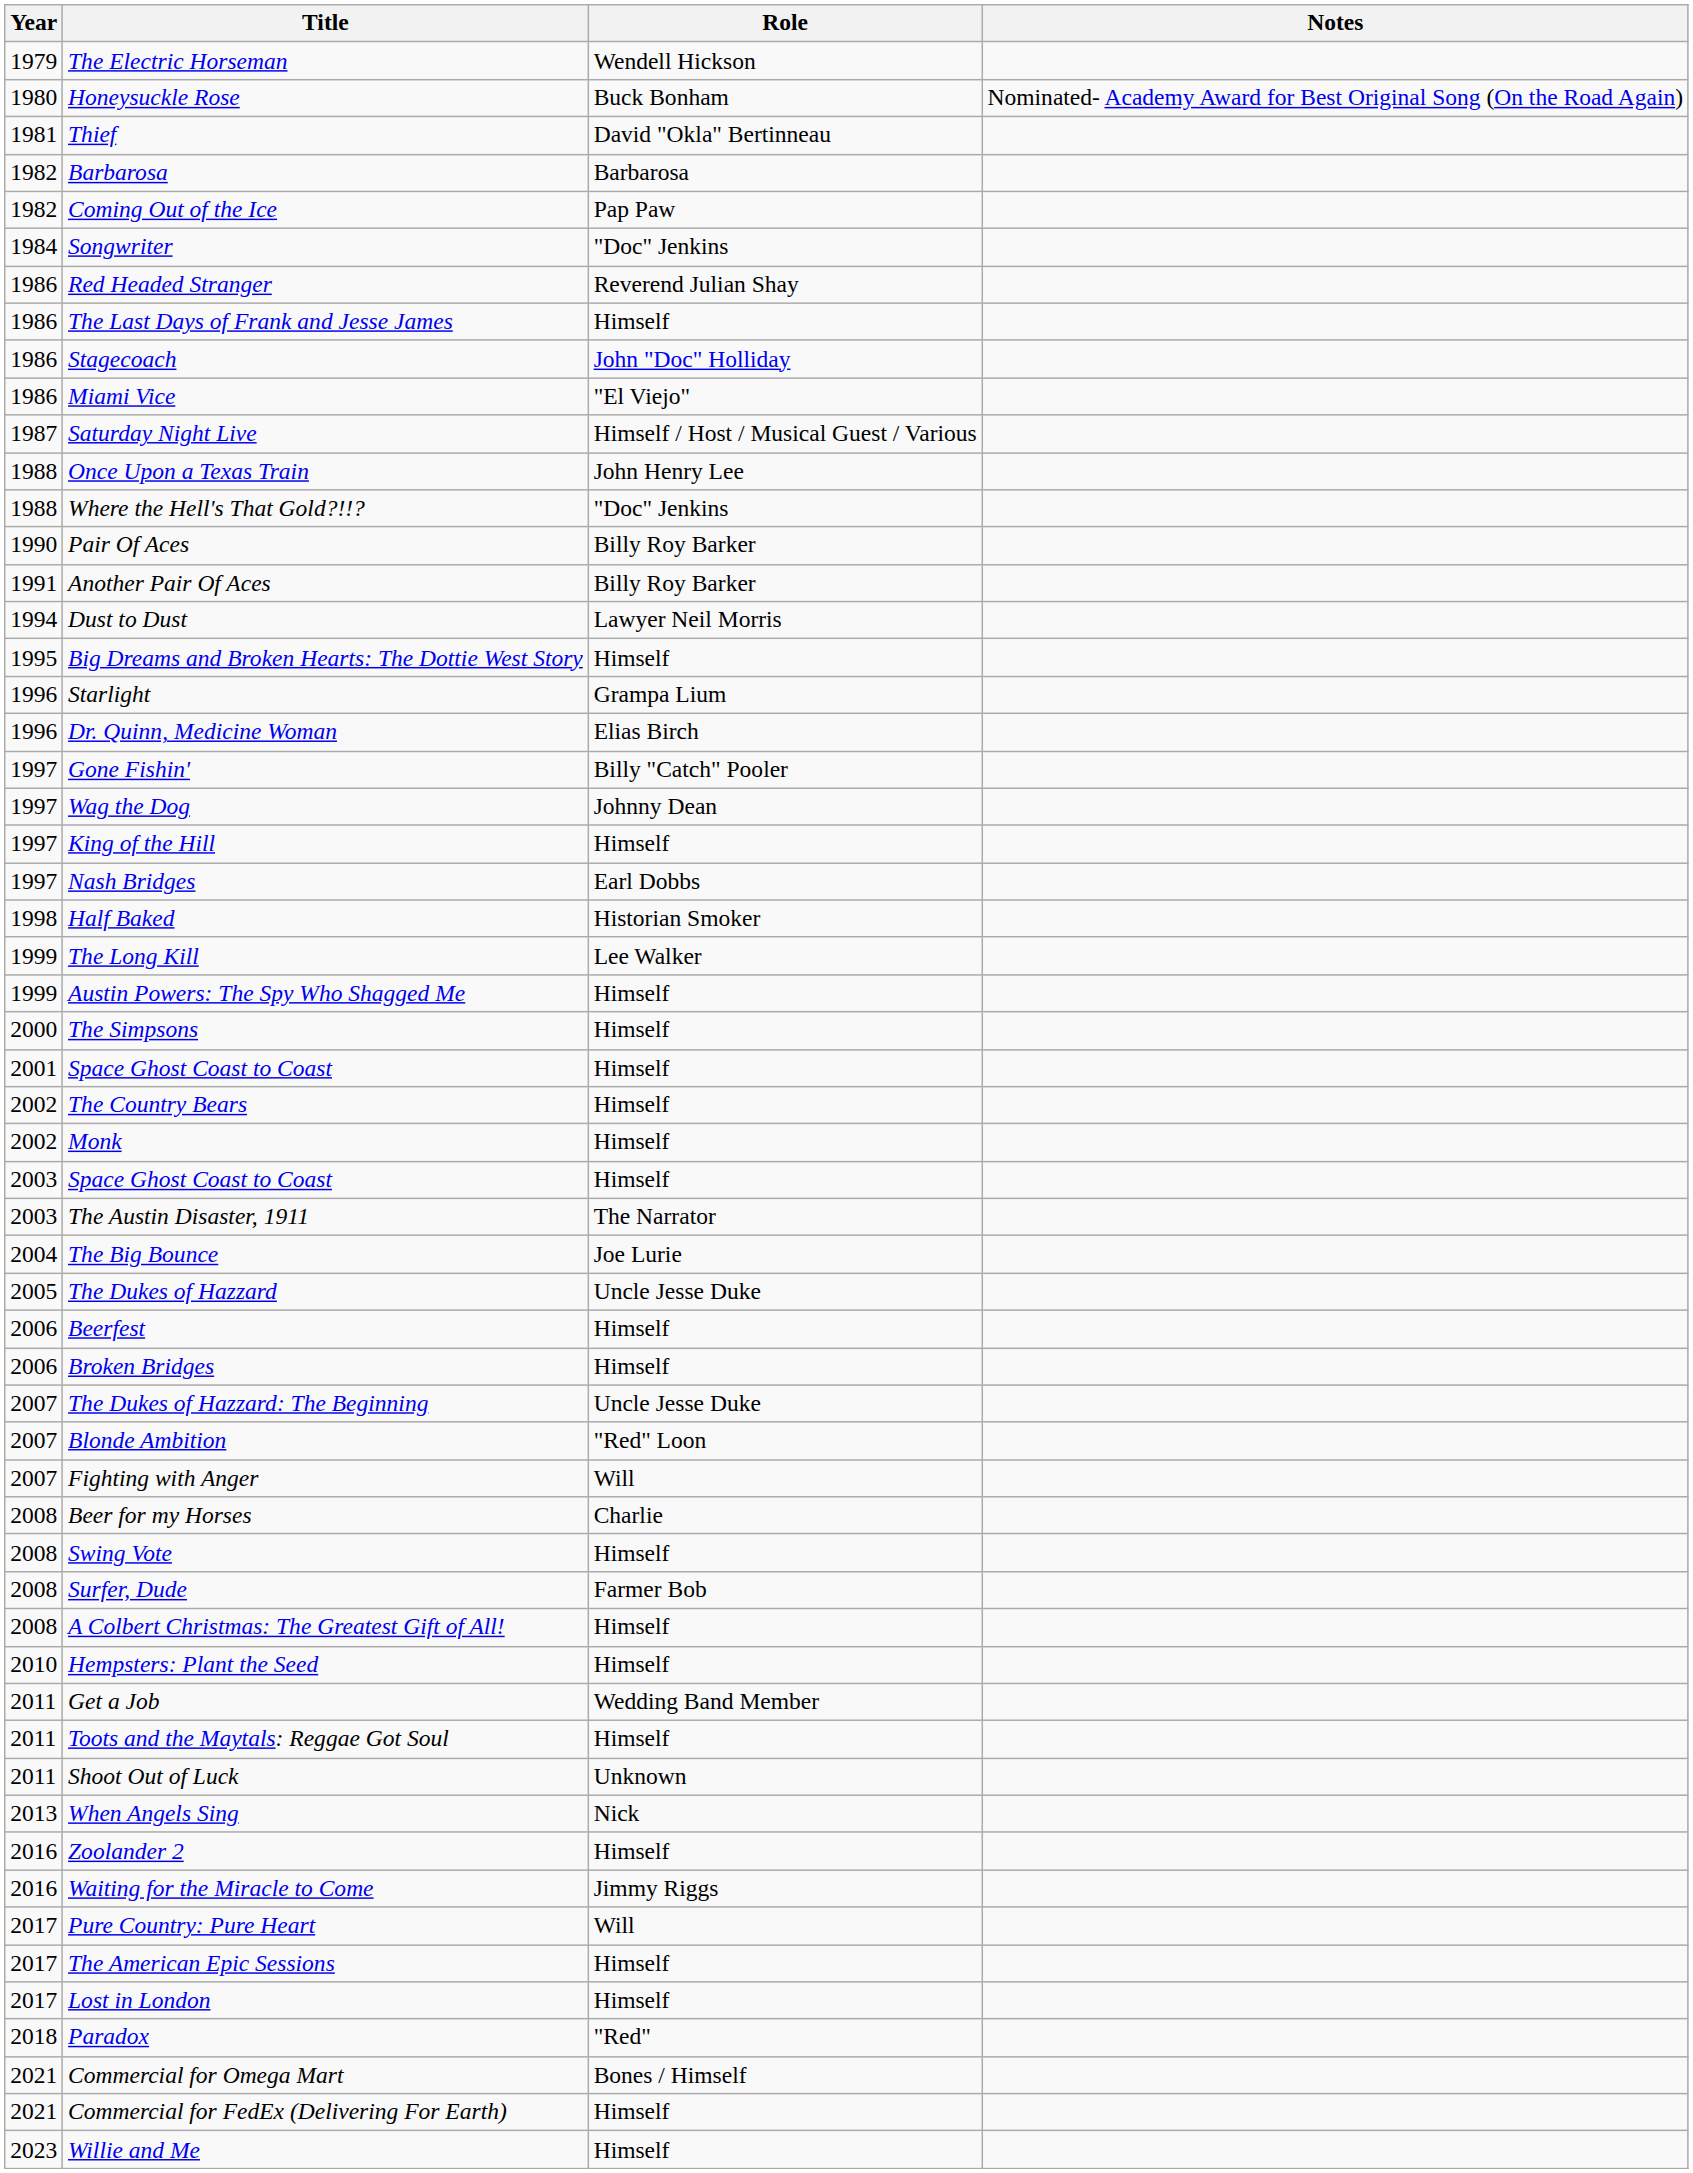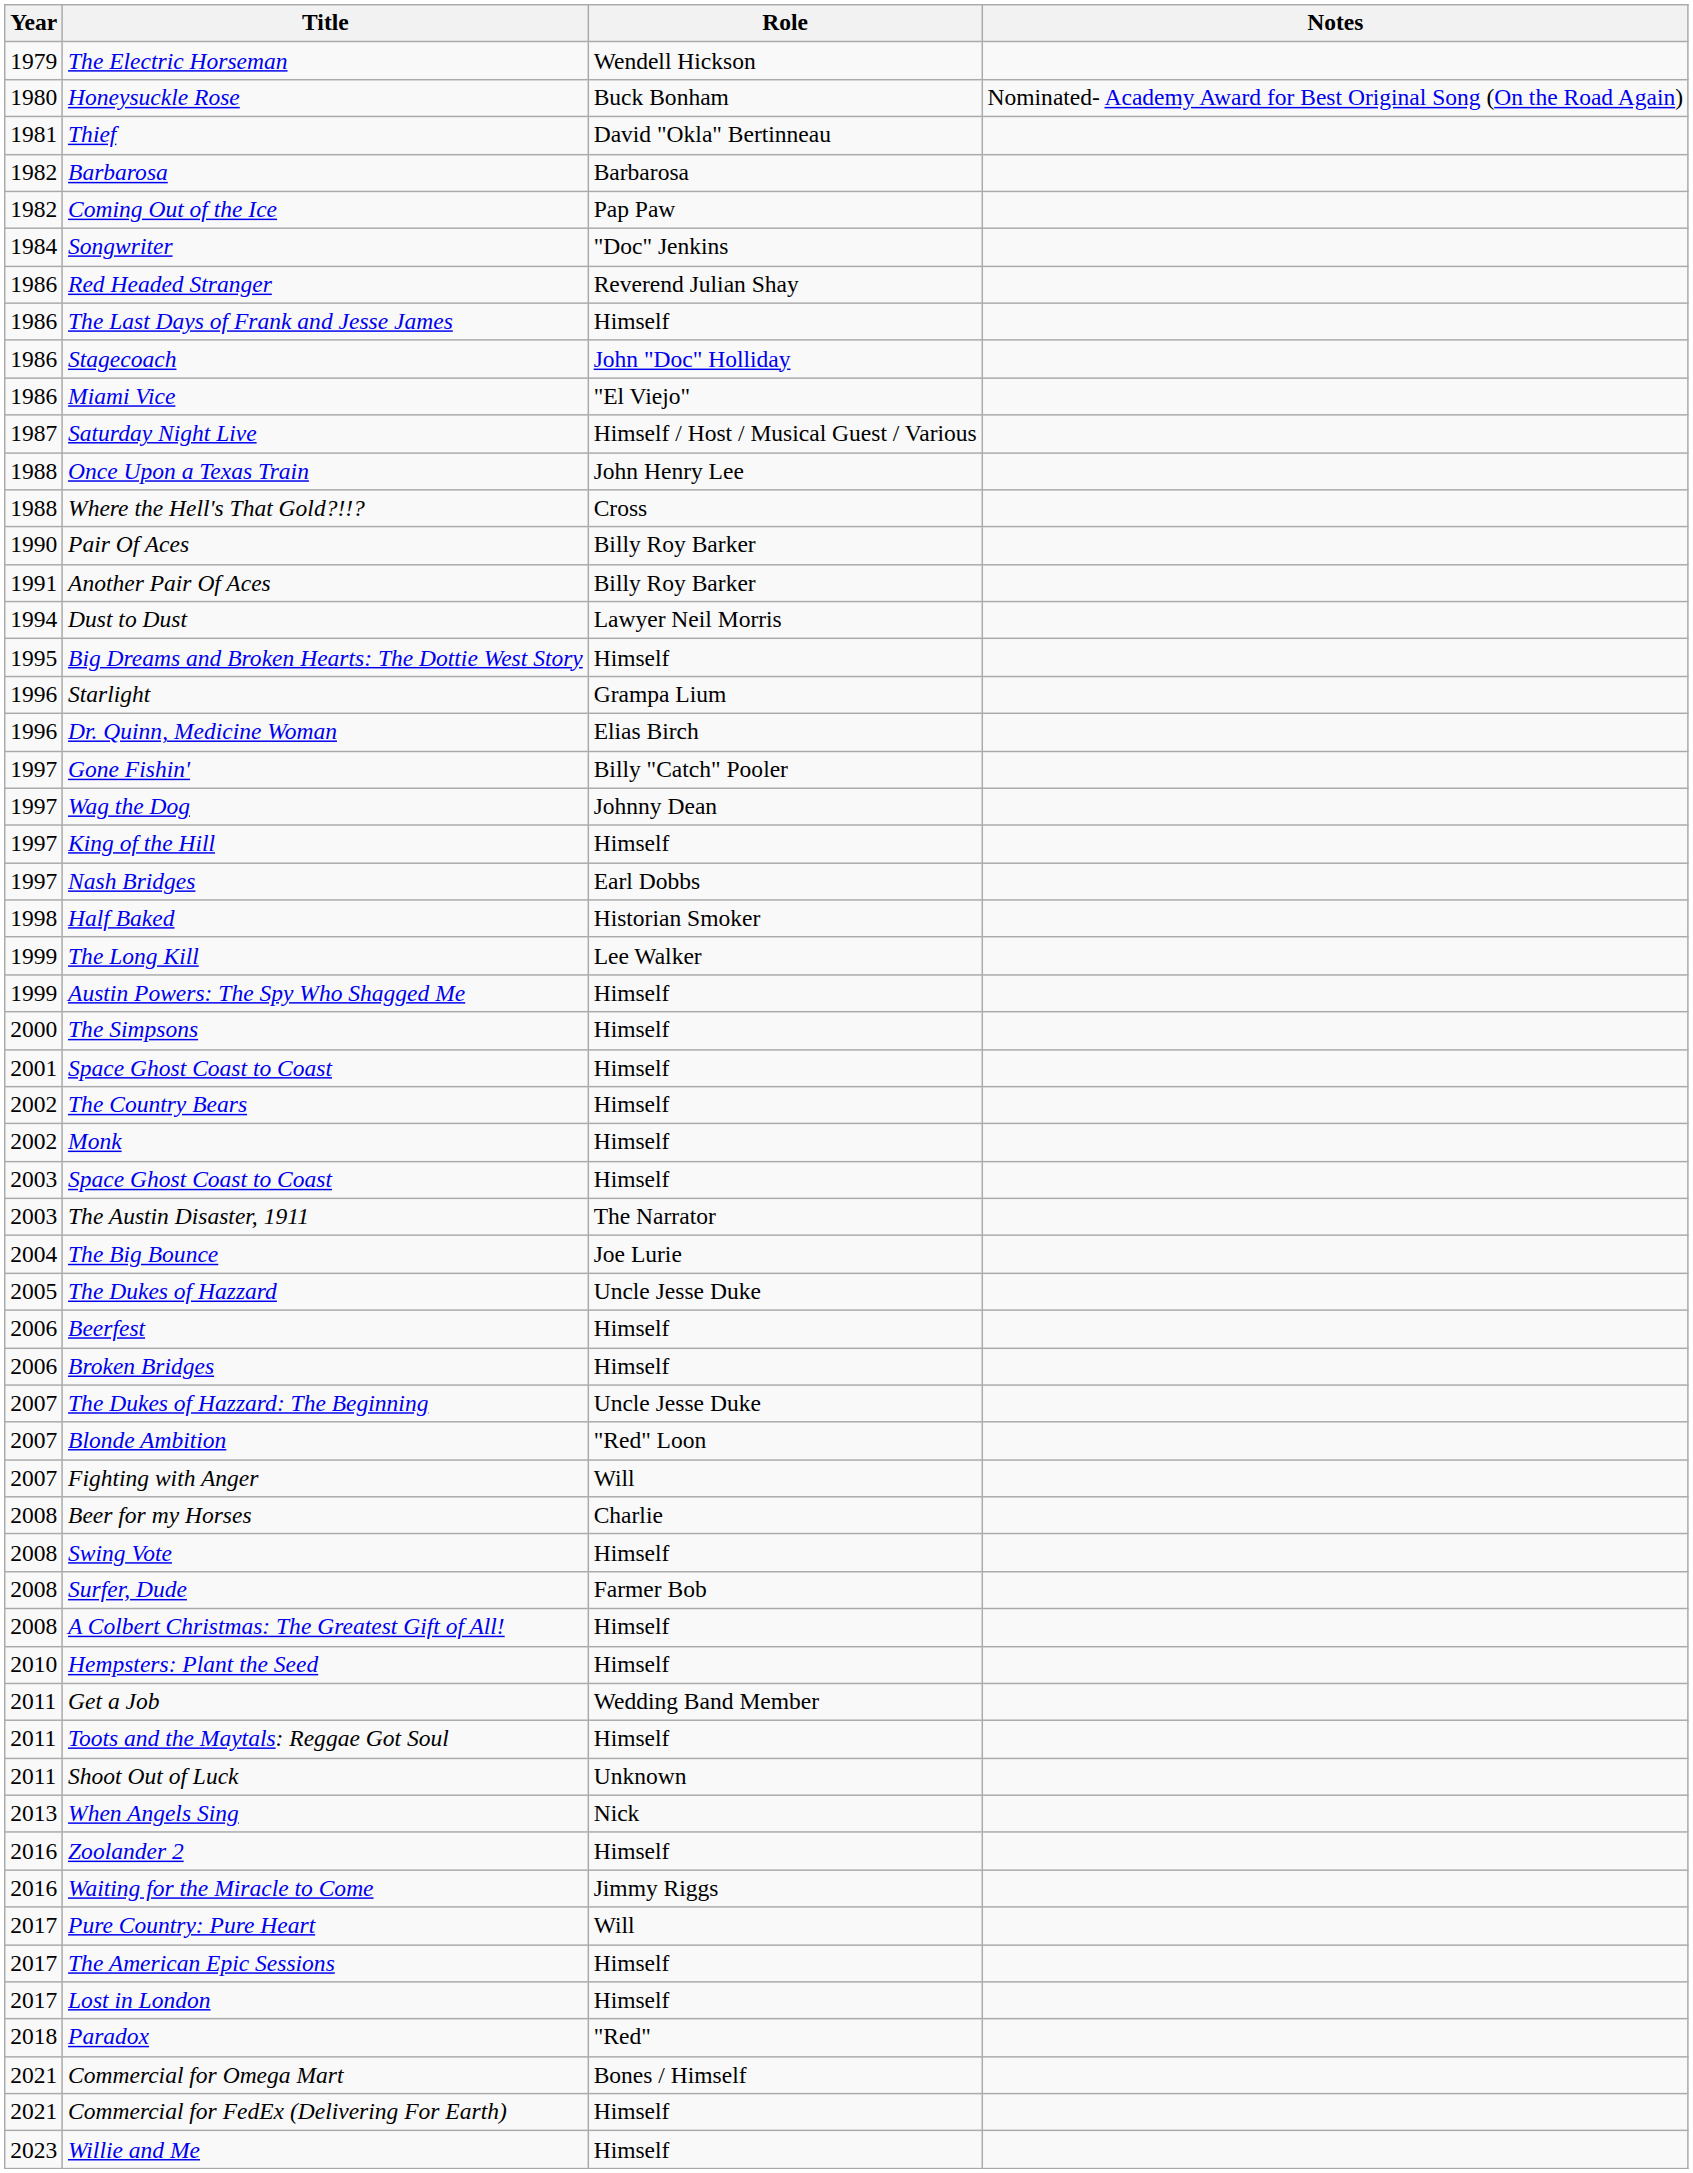 <table class="wikitable sortable">
 <tr>
 <th>Year</th>
 <th>Title</th>
 <th>Role</th>
 <th>Notes</th>
 </tr>
 <tr>
 <td>1979</td>
 <td><em><a href='#'>The Electric Horseman</a></em></td>
 <td>Wendell Hickson</td>
 <td></td>
 </tr>
 <tr>
 <td>1980</td>
 <td><em><a href='#'>Honeysuckle Rose</a></em></td>
 <td>Buck Bonham</td>
 <td>Nominated- <a href='#'>Academy Award for Best Original Song</a> (<a href='#'>On the Road Again</a>)</td>
 </tr>
 <tr>
 <td>1981</td>
 <td><em><a href='#'>Thief</a></em></td>
 <td>David "Okla" Bertinneau</td>
 <td></td>
 </tr>
 <tr>
 <td>1982</td>
 <td><em><a href='#'>Barbarosa</a></em></td>
 <td>Barbarosa</td>
 <td></td>
 </tr>
 <tr>
 <td>1982</td>
 <td><em><a href='#'>Coming Out of the Ice</a></em></td>
 <td>Pap Paw</td>
 <td></td>
 </tr>
 <tr>
 <td>1984</td>
 <td><em><a href='#'>Songwriter</a></em></td>
 <td>"Doc" Jenkins</td>
 <td></td>
 </tr>
 <tr>
 <td>1986</td>
 <td><em><a href='#'>Red Headed Stranger</a></em></td>
 <td>Reverend Julian Shay</td>
 <td></td>
 </tr>
 <tr>
 <td>1986</td>
 <td><em><a href='#'>The Last Days of Frank and Jesse James</a></em></td>
 <td>Himself</td>
 <td></td>
 </tr>
 <tr>
 <td>1986</td>
 <td><em><a href='#'>Stagecoach</a></em></td>
 <td><a href='#'>John "Doc" Holliday</a></td>
 <td></td>
 </tr>
 <tr>
 <td>1986</td>
 <td><em><a href='#'>Miami Vice</a></em></td>
 <td>"El Viejo"</td>
 <td></td>
 </tr>
 <tr>
 <td>1987</td>
 <td><em><a href='#'>Saturday Night Live</a></em></td>
 <td>Himself / Host / Musical Guest / Various</td>
 <td></td>
 </tr>
 <tr>
 <td>1988</td>
 <td><em><a href='#'>Once Upon a Texas Train</a></em></td>
 <td>John Henry Lee</td>
 <td></td>
 </tr>
 <tr>
 <td>1988</td>
 <td><em>Where the Hell's That Gold?!!?</em></td>
-<td>"Doc" Jenkins</td>
+<td>Cross</td>
 <td></td>
 </tr>
 <tr>
 <td>1990</td>
 <td><em>Pair Of Aces</em></td>
 <td>Billy Roy Barker</td>
 <td></td>
 </tr>
 <tr>
 <td>1991</td>
 <td><em>Another Pair Of Aces</em></td>
 <td>Billy Roy Barker</td>
 <td></td>
 </tr>
 <tr>
 <td>1994</td>
 <td><em>Dust to Dust</em></td>
 <td>Lawyer Neil Morris</td>
 <td></td>
 </tr>
 <tr>
 <td>1995</td>
 <td><em><a href='#'>Big Dreams and Broken Hearts: The Dottie West Story</a></em></td>
 <td>Himself</td>
 <td></td>
 </tr>
 <tr>
 <td>1996</td>
 <td><em>Starlight</em></td>
 <td>Grampa Lium</td>
 <td></td>
 </tr>
 <tr>
 <td>1996</td>
 <td><em><a href='#'>Dr. Quinn, Medicine Woman</a></em></td>
 <td>Elias Birch</td>
 <td></td>
 </tr>
 <tr>
 <td>1997</td>
 <td><em><a href='#'>Gone Fishin'</a></em></td>
 <td>Billy "Catch" Pooler</td>
 <td></td>
 </tr>
 <tr>
 <td>1997</td>
 <td><em><a href='#'>Wag the Dog</a></em></td>
 <td>Johnny Dean</td>
 <td></td>
 </tr>
 <tr>
 <td>1997</td>
 <td><em><a href='#'>King of the Hill</a></em></td>
 <td>Himself</td>
 <td></td>
 </tr>
 <tr>
 <td>1997</td>
 <td><em><a href='#'>Nash Bridges</a></em></td>
 <td>Earl Dobbs</td>
 <td></td>
 </tr>
 <tr>
 <td>1998</td>
 <td><em><a href='#'>Half Baked</a></em></td>
 <td>Historian Smoker</td>
 <td></td>
 </tr>
 <tr>
 <td>1999</td>
 <td><em><a href='#'>The Long Kill</a></em></td>
 <td>Lee Walker</td>
 <td></td>
 </tr>
 <tr>
 <td>1999</td>
 <td><em><a href='#'>Austin Powers: The Spy Who Shagged Me</a></em></td>
 <td>Himself</td>
 <td></td>
 </tr>
 <tr>
 <td>2000</td>
 <td><em><a href='#'>The Simpsons</a></em></td>
 <td>Himself</td>
 <td></td>
 </tr>
 <tr>
 <td>2001</td>
 <td><em><a href='#'>Space Ghost Coast to Coast</a></em></td>
 <td>Himself</td>
 <td></td>
 </tr>
 <tr>
 <td>2002</td>
 <td><em><a href='#'>The Country Bears</a></em></td>
 <td>Himself</td>
 <td></td>
 </tr>
 <tr>
 <td>2002</td>
 <td><em><a href='#'>Monk</a></em></td>
 <td>Himself</td>
 <td></td>
 </tr>
 <tr>
 <td>2003</td>
 <td><em><a href='#'>Space Ghost Coast to Coast</a></em></td>
 <td>Himself</td>
 <td></td>
 </tr>
 <tr>
 <td>2003</td>
 <td><em>The Austin Disaster, 1911</em></td>
 <td>The Narrator</td>
 <td></td>
 </tr>
 <tr>
 <td>2004</td>
 <td><em><a href='#'>The Big Bounce</a></em></td>
 <td>Joe Lurie</td>
 <td></td>
 </tr>
 <tr>
 <td>2005</td>
 <td><em><a href='#'>The Dukes of Hazzard</a></em></td>
 <td>Uncle Jesse Duke</td>
 <td></td>
 </tr>
 <tr>
 <td>2006</td>
 <td><em><a href='#'>Beerfest</a></em></td>
 <td>Himself</td>
 <td></td>
 </tr>
 <tr>
 <td>2006</td>
 <td><em><a href='#'>Broken Bridges</a></em></td>
 <td>Himself</td>
 <td></td>
 </tr>
 <tr>
 <td>2007</td>
 <td><em><a href='#'>The Dukes of Hazzard: The Beginning</a></em></td>
 <td>Uncle Jesse Duke</td>
 <td></td>
 </tr>
 <tr>
 <td>2007</td>
 <td><em><a href='#'>Blonde Ambition</a></em></td>
 <td>"Red" Loon</td>
 <td></td>
 </tr>
 <tr>
 <td>2007</td>
 <td><em>Fighting with Anger</em></td>
 <td>Will</td>
 <td></td>
 </tr>
 <tr>
 <td>2008</td>
 <td><em>Beer for my Horses</em></td>
 <td>Charlie</td>
 <td></td>
 </tr>
 <tr>
 <td>2008</td>
 <td><em><a href='#'>Swing Vote</a></em></td>
 <td>Himself</td>
 <td></td>
 </tr>
 <tr>
 <td>2008</td>
 <td><em><a href='#'>Surfer, Dude</a></em></td>
 <td>Farmer Bob</td>
 <td></td>
 </tr>
 <tr>
 <td>2008</td>
 <td><em><a href='#'>A Colbert Christmas: The Greatest Gift of All!</a></em></td>
 <td>Himself</td>
 <td></td>
 </tr>
 <tr>
 <td>2010</td>
 <td><em><a href='#'>Hempsters: Plant the Seed</a></em></td>
 <td>Himself</td>
 <td></td>
 </tr>
 <tr>
 <td>2011</td>
 <td><em>Get a Job</em></td>
 <td>Wedding Band Member</td>
 <td></td>
 </tr>
 <tr>
 <td>2011</td>
 <td><em><a href='#'>Toots and the Maytals</a>: Reggae Got Soul</em></td>
 <td>Himself</td>
 <td></td>
 </tr>
 <tr>
 <td>2011</td>
 <td><em>Shoot Out of Luck</em></td>
 <td>Unknown</td>
 <td></td>
 </tr>
 <tr>
 <td>2013</td>
 <td><em><a href='#'>When Angels Sing</a></em></td>
 <td>Nick</td>
 <td></td>
 </tr>
 <tr>
 <td>2016</td>
 <td><em><a href='#'>Zoolander 2</a></em></td>
 <td>Himself</td>
 <td></td>
 </tr>
 <tr>
 <td>2016</td>
 <td><em><a href='#'>Waiting for the Miracle to Come</a></em></td>
 <td>Jimmy Riggs</td>
 <td></td>
 </tr>
 <tr>
 <td>2017</td>
 <td><em><a href='#'>Pure Country: Pure Heart</a></em></td>
 <td>Will</td>
 <td></td>
 </tr>
 <tr>
 <td>2017</td>
 <td><em><a href='#'>The American Epic Sessions</a></em></td>
 <td>Himself</td>
 <td></td>
 </tr>
 <tr>
 <td>2017</td>
 <td><em><a href='#'>Lost in London</a></em></td>
 <td>Himself</td>
 <td></td>
 </tr>
 <tr>
 <td>2018</td>
 <td><em><a href='#'>Paradox</a></em></td>
 <td>"Red"</td>
 <td></td>
 </tr>
 <tr>
 <td>2021</td>
 <td><em>Commercial for Omega Mart</em></td>
 <td>Bones / Himself</td>
 <td></td>
 </tr>
 <tr>
 <td>2021</td>
 <td><em>Commercial for FedEx (Delivering For Earth)</em></td>
 <td>Himself</td>
 <td></td>
 </tr>
 <tr>
 <td>2023</td>
 <td><em><a href='#'>Willie and Me</a></em></td>
 <td>Himself</td>
 <td></td>
 </tr>
 </table>
